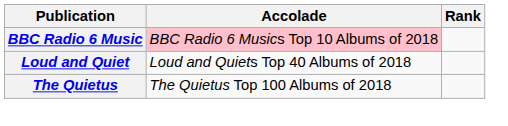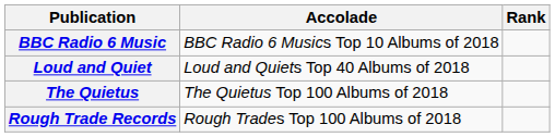 <table class="wikitable sortable plainrowheaders">
 <tr>
 <th scope="col">Publication</th>
 <th scope="col">Accolade</th>
 <th scope="col">Rank</th>
 </tr>
 <tr>
 <th scope="row"><em><a href='#'>BBC Radio 6 Music</a></em></th>
-<td style="background: pink;"><em>BBC Radio 6 Music</em>s Top 10 Albums of 2018</td>
+<td><em>BBC Radio 6 Music</em>s Top 10 Albums of 2018</td>
 <td></td>
 </tr>
 <tr>
 <th scope="row"><em><a href='#'>Loud and Quiet</a></em></th>
 <td><em>Loud and Quiet</em>s Top 40 Albums of 2018</td>
 <td></td>
 </tr>
 <tr>
 <th scope="row"><em><a href='#'>The Quietus</a></em></th>
 <td><em>The Quietus</em> Top 100 Albums of 2018</td>
 <td></td>
 </tr>
+<tr>
+<th scope="row"><em><a href='#'>Rough Trade Records</a></em></th>
+<td><em>Rough Trade</em>s Top 100 Albums of 2018</td>
+<td></td>
+</tr>
 </table>
